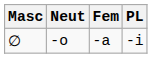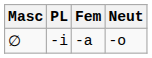 <table class="wikitable">
 <tr>
 <th>Masc</th>
+<th>PL</th>
+<th>Fem</th>
 <th>Neut</th>
-<th>Fem</th>
-<th>PL</th>
 </tr>
 <tr>
 <td>∅</td>
+<td>-i</td>
+<td>-a</td>
 <td>-o</td>
-<td>-a</td>
-<td>-i</td>
 </tr>
 </table>
